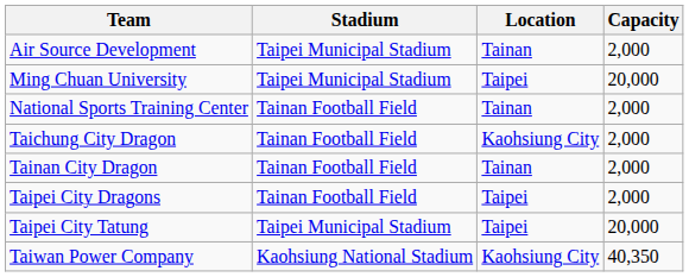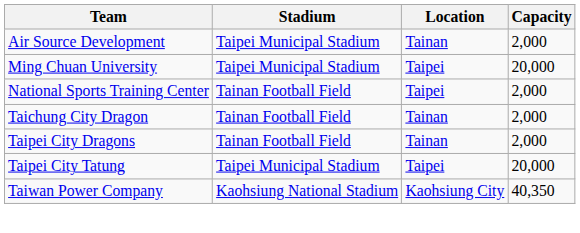 <table class="wikitable sortable">
 <tr>
 <th>Team</th>
 <th>Stadium</th>
 <th>Location</th>
 <th>Capacity</th>
 </tr>
 <tr>
 <td><a href='#'>Air Source Development</a></td>
 <td><a href='#'>Taipei Municipal Stadium</a></td>
 <td><a href='#'>Tainan</a></td>
 <td>2,000</td>
 </tr>
 <tr>
 <td><a href='#'>Ming Chuan University</a></td>
 <td><a href='#'>Taipei Municipal Stadium</a></td>
 <td><a href='#'>Taipei</a></td>
 <td>20,000</td>
 </tr>
 <tr>
 <td><a href='#'>National Sports Training Center</a></td>
 <td><a href='#'>Tainan Football Field</a></td>
-<td><a href='#'>Tainan</a></td>
+<td><a href='#'>Taipei</a></td>
 <td>2,000</td>
 </tr>
 <tr>
 <td><a href='#'>Taichung City Dragon</a></td>
-<td><a href='#'>Tainan Football Field</a></td>
-<td><a href='#'>Kaohsiung City</a></td>
-<td>2,000</td>
-</tr>
-<tr>
-<td><a href='#'>Tainan City Dragon</a></td>
 <td><a href='#'>Tainan Football Field</a></td>
 <td><a href='#'>Tainan</a></td>
 <td>2,000</td>
 </tr>
 <tr>
 <td><a href='#'>Taipei City Dragons</a></td>
 <td><a href='#'>Tainan Football Field</a></td>
-<td><a href='#'>Taipei</a></td>
+<td><a href='#'>Tainan</a></td>
 <td>2,000</td>
 </tr>
 <tr>
 <td><a href='#'>Taipei City Tatung</a></td>
 <td><a href='#'>Taipei Municipal Stadium</a></td>
 <td><a href='#'>Taipei</a></td>
 <td>20,000</td>
 </tr>
 <tr>
 <td><a href='#'>Taiwan Power Company</a></td>
 <td><a href='#'>Kaohsiung National Stadium</a></td>
 <td><a href='#'>Kaohsiung City</a></td>
 <td>40,350</td>
 </tr>
 </table>
